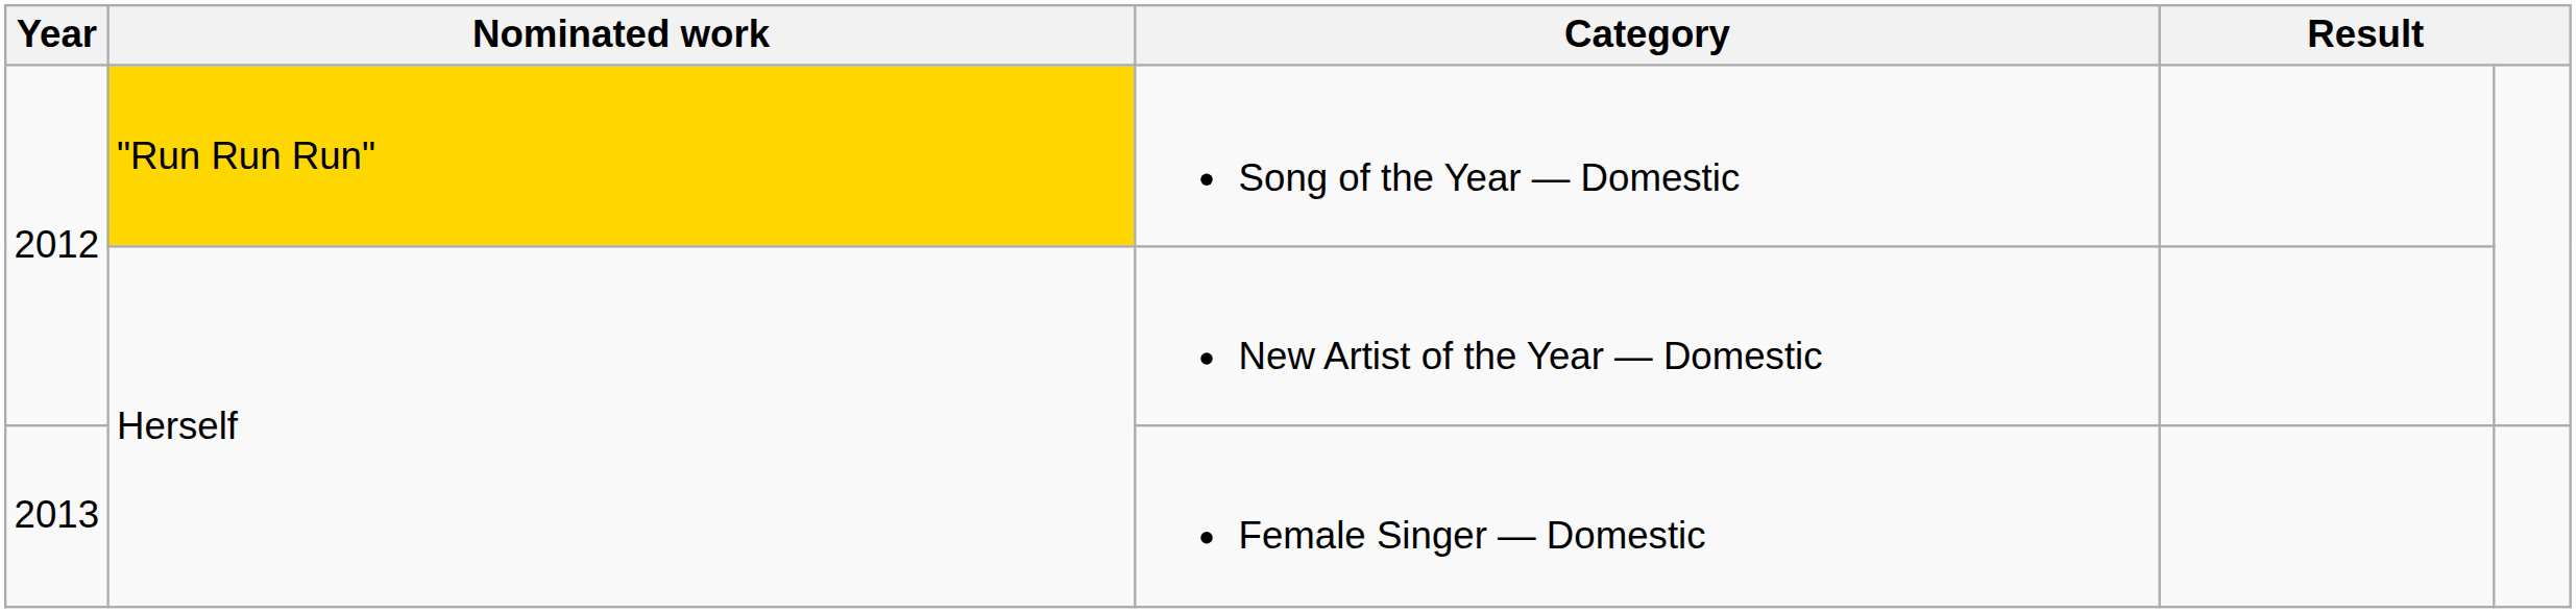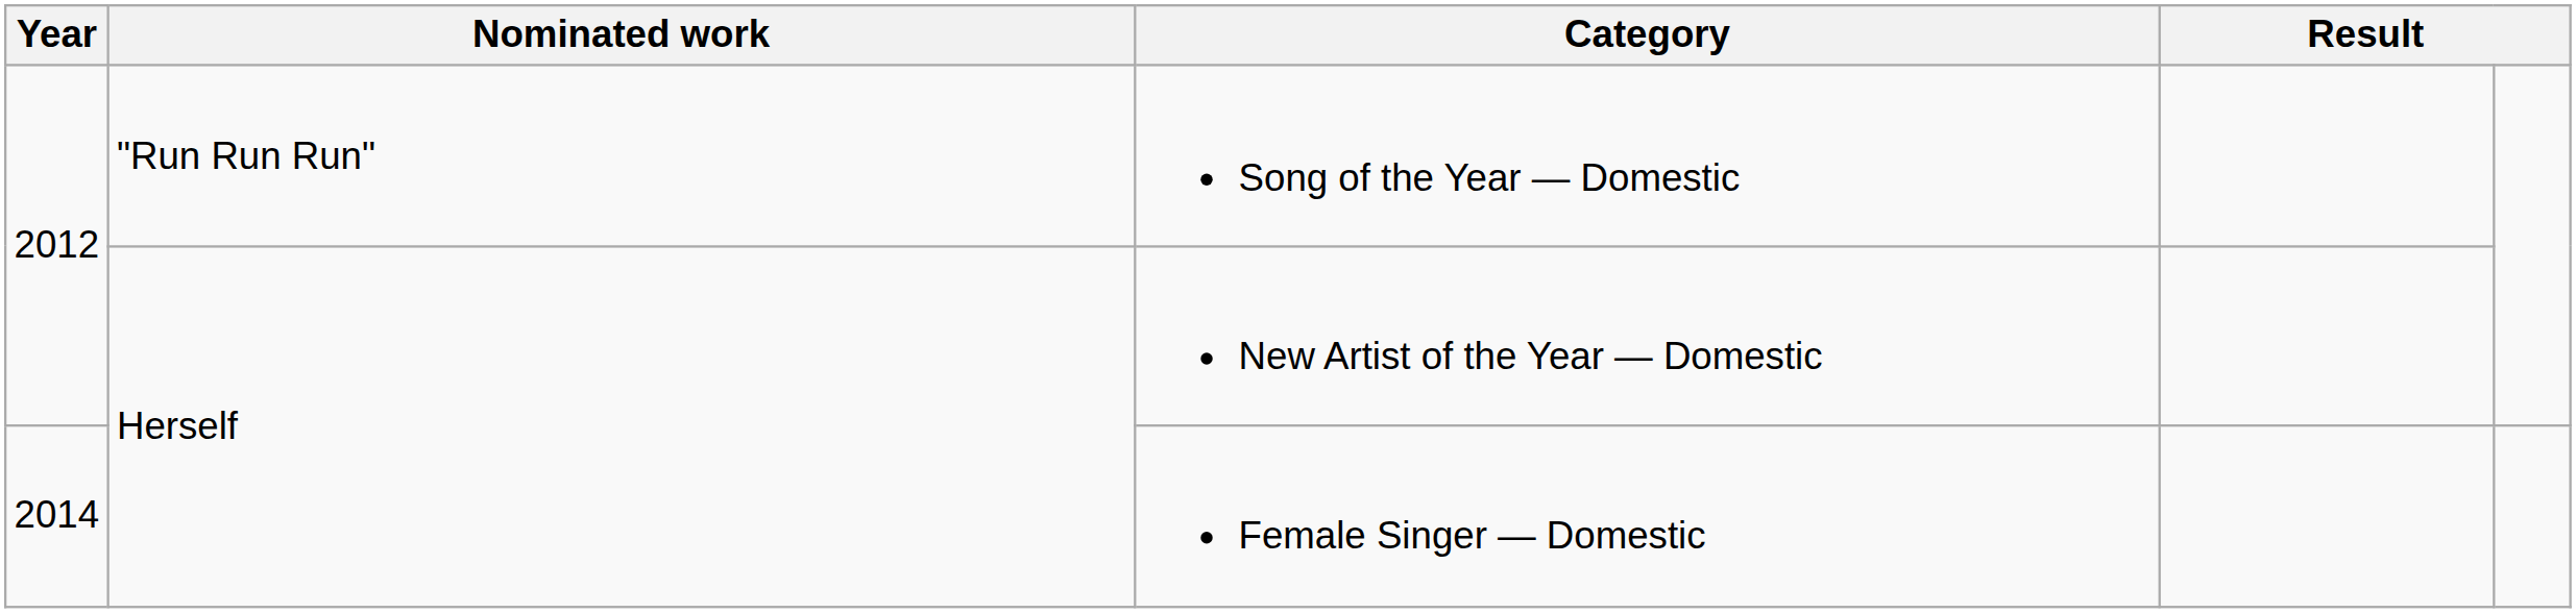 <table class="wikitable" style="text-align:left;">
 <tr>
 <th width=4% align=center>Year</th>
 <th width=40%>Nominated work</th>
 <th width=40%>Category</th>
 <th width=16% colspan=2>Result</th>
 </tr>
 <tr>
 <td rowspan=2>2012</td>
-<td style="background: gold;">"Run Run Run"</td>
+<td>"Run Run Run"</td>
 <td><br><ul><li>Song of the Year — Domestic</li></ul></td>
 <td></td>
 <td width=3% align=center rowspan=2></td>
 </tr>
 <tr>
 <td rowspan=2>Herself</td>
 <td><br><ul><li>New Artist of the Year — Domestic</li></ul></td>
 <td></td>
 </tr>
 <tr>
-<td>2013</td>
+<td>2014</td>
 <td><br><ul><li>Female Singer — Domestic</li></ul></td>
 <td></td>
 <td width=3% align=center></td>
 </tr>
 </table>
